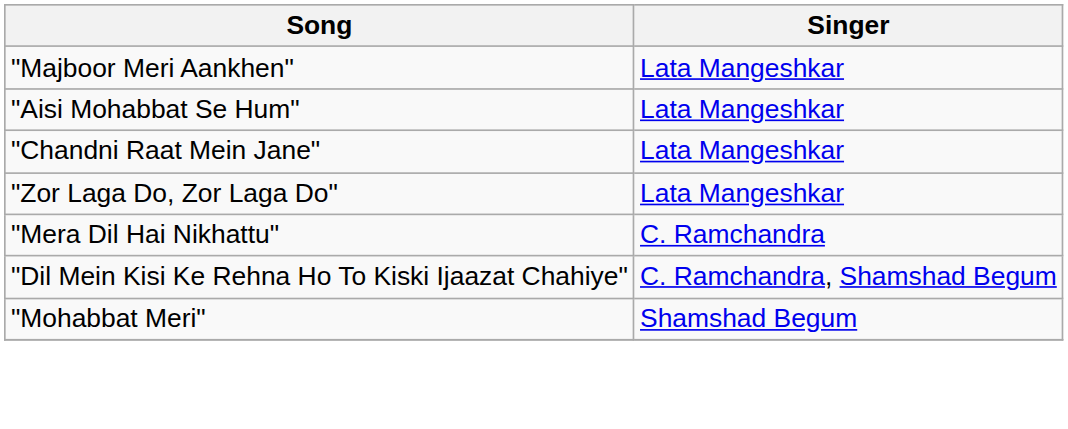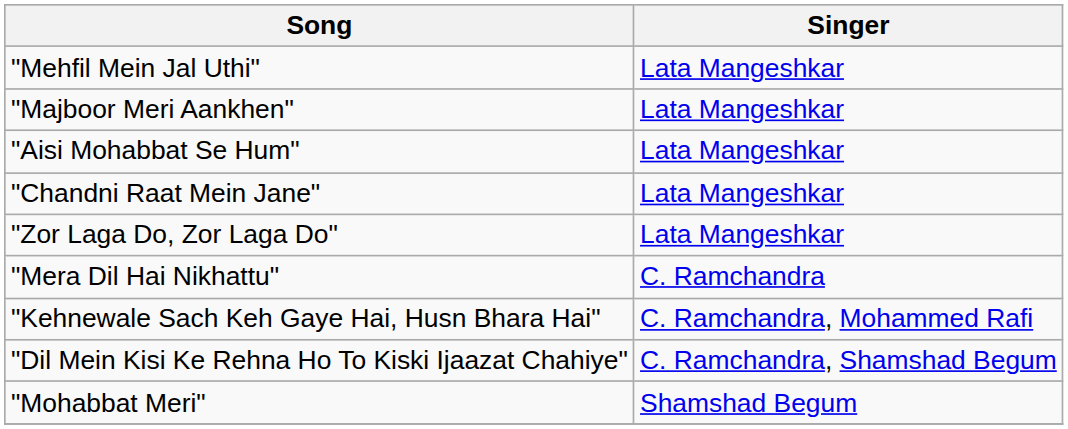 <table class="wikitable">
 <tr>
 <th>Song</th>
 <th>Singer</th>
+</tr>
+<tr>
+<td>"Mehfil Mein Jal Uthi"</td>
+<td><a href='#'>Lata Mangeshkar</a></td>
 </tr>
 <tr>
 <td>"Majboor Meri Aankhen"</td>
 <td><a href='#'>Lata Mangeshkar</a></td>
 </tr>
 <tr>
 <td>"Aisi Mohabbat Se Hum"</td>
 <td><a href='#'>Lata Mangeshkar</a></td>
 </tr>
 <tr>
 <td>"Chandni Raat Mein Jane"</td>
 <td><a href='#'>Lata Mangeshkar</a></td>
 </tr>
 <tr>
 <td>"Zor Laga Do, Zor Laga Do"</td>
 <td><a href='#'>Lata Mangeshkar</a></td>
 </tr>
 <tr>
 <td>"Mera Dil Hai Nikhattu"</td>
 <td><a href='#'>C. Ramchandra</a></td>
 </tr>
 <tr>
+<td>"Kehnewale Sach Keh Gaye Hai, Husn Bhara Hai"</td>
+<td><a href='#'>C. Ramchandra</a>, <a href='#'>Mohammed Rafi</a></td>
+</tr>
+<tr>
 <td>"Dil Mein Kisi Ke Rehna Ho To Kiski Ijaazat Chahiye"</td>
 <td><a href='#'>C. Ramchandra</a>, <a href='#'>Shamshad Begum</a></td>
 </tr>
 <tr>
 <td>"Mohabbat Meri"</td>
 <td><a href='#'>Shamshad Begum</a></td>
 </tr>
 <tr>
 </tr>
 </table>
